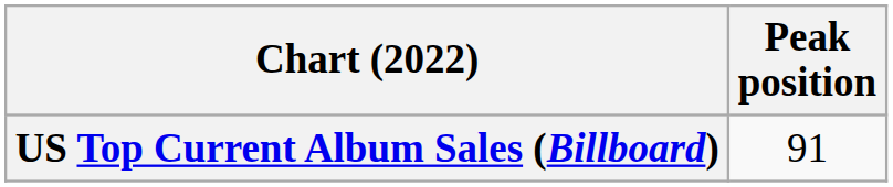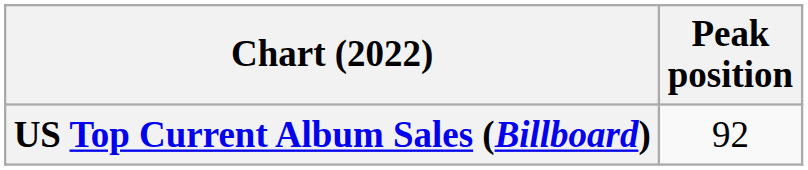 <table class="wikitable plainrowheaders" style="text-align:center">
 <tr>
 <th scope="col">Chart (2022)</th>
 <th scope="col">Peak<br>position</th>
 </tr>
 <tr>
 <th scope="row">US <a href='#'>Top Current Album Sales</a> (<em><a href='#'>Billboard</a></em>)</th>
-<td>91</td>
+<td>92</td>
 </tr>
 </table>
